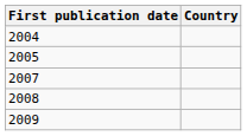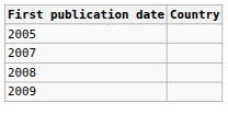 <table class="wikitable">
 <tr>
 <th>First publication date</th>
 <th>Country</th>
-</tr>
-<tr valign="top">
-<td>2004</td>
-<td></td>
 </tr>
 <tr valign="top">
 <td>2005</td>
 <td></td>
 </tr>
 <tr valign="top">
 <td>2007</td>
 <td></td>
 </tr>
 <tr valign="top">
 <td>2008</td>
 <td></td>
 </tr>
 <tr valign="top">
 <td>2009</td>
 <td></td>
 </tr>
 </table>
